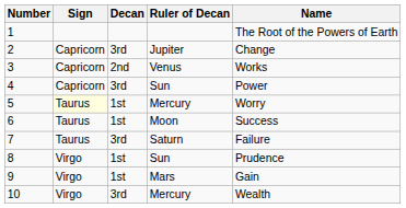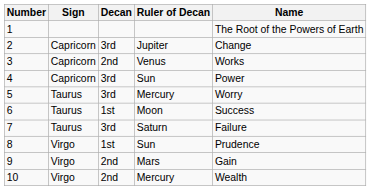 <table class= "wikitable">
 <tr>
 <th>Number</th>
 <th>Sign</th>
 <th>Decan</th>
 <th>Ruler of Decan</th>
 <th>Name</th>
 </tr>
 <tr>
 <td>1</td>
 <td></td>
 <td></td>
 <td></td>
 <td>The Root of the Powers of Earth</td>
 </tr>
 <tr>
 <td>2</td>
 <td>Capricorn</td>
 <td>3rd</td>
 <td>Jupiter</td>
 <td>Change</td>
 </tr>
 <tr>
 <td>3</td>
 <td>Capricorn</td>
 <td>2nd</td>
 <td>Venus</td>
 <td>Works</td>
 </tr>
 <tr>
 <td>4</td>
 <td>Capricorn</td>
 <td>3rd</td>
 <td>Sun</td>
 <td>Power</td>
 </tr>
 <tr>
 <td>5</td>
-<td style="background: lightyellow;">Taurus</td>
-<td>1st</td>
+<td>Taurus</td>
+<td>3rd</td>
 <td>Mercury</td>
 <td>Worry</td>
 </tr>
 <tr>
 <td>6</td>
 <td>Taurus</td>
 <td>1st</td>
 <td>Moon</td>
 <td>Success</td>
 </tr>
 <tr>
 <td>7</td>
 <td>Taurus</td>
 <td>3rd</td>
 <td>Saturn</td>
 <td>Failure</td>
 </tr>
 <tr>
 <td>8</td>
 <td>Virgo</td>
 <td>1st</td>
 <td>Sun</td>
 <td>Prudence</td>
 </tr>
 <tr>
 <td>9</td>
 <td>Virgo</td>
-<td>1st</td>
+<td>2nd</td>
 <td>Mars</td>
 <td>Gain</td>
 </tr>
 <tr>
 <td>10</td>
 <td>Virgo</td>
-<td>3rd</td>
+<td>2nd</td>
 <td>Mercury</td>
 <td>Wealth</td>
 </tr>
 </table>
